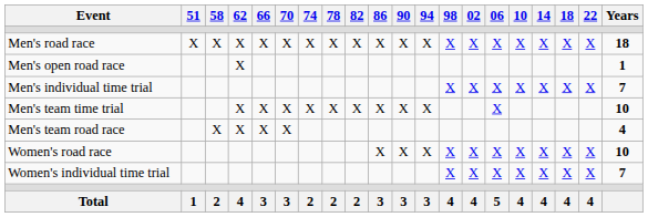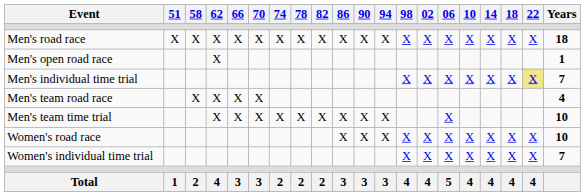 <table class="wikitable" style="text-align:center">
 <tr>
 <th width="200">Event</th>
 <th width=20><a href='#'>51</a></th>
 <th width=20><a href='#'>58</a></th>
 <th width=20><a href='#'>62</a></th>
 <th width=20><a href='#'>66</a></th>
 <th width=20><a href='#'>70</a></th>
 <th width=20><a href='#'>74</a></th>
 <th width=20><a href='#'>78</a></th>
 <th width=20><a href='#'>82</a></th>
 <th width=20><a href='#'>86</a></th>
 <th width=20><a href='#'>90</a></th>
 <th width=20><a href='#'>94</a></th>
 <th width=20><a href='#'>98</a></th>
 <th width=20><a href='#'>02</a></th>
 <th width=20><a href='#'>06</a></th>
 <th width=20><a href='#'>10</a></th>
 <th width=20><a href='#'>14</a></th>
 <th width=20><a href='#'>18</a></th>
 <th width=20><a href='#'>22</a></th>
 <th width=40>Years</th>
 </tr>
 <tr bgcolor=#DDDDDD>
 <td colspan=20></td>
 </tr>
 <tr>
 <td align=left>Men's road race</td>
 <td>X</td>
 <td>X</td>
 <td>X</td>
 <td>X</td>
 <td>X</td>
 <td>X</td>
 <td>X</td>
 <td>X</td>
 <td>X</td>
 <td>X</td>
 <td>X</td>
 <td><a href='#'>X</a></td>
 <td><a href='#'>X</a></td>
 <td><a href='#'>X</a></td>
 <td><a href='#'>X</a></td>
 <td><a href='#'>X</a></td>
 <td><a href='#'>X</a></td>
 <td><a href='#'>X</a></td>
 <td><strong>18</strong></td>
 </tr>
 <tr>
 <td align=left>Men's open road race</td>
 <td></td>
 <td></td>
 <td>X</td>
 <td></td>
 <td></td>
 <td></td>
 <td></td>
 <td></td>
 <td></td>
 <td></td>
 <td></td>
 <td></td>
 <td></td>
 <td></td>
 <td></td>
 <td></td>
 <td></td>
 <td></td>
 <td><strong>1</strong></td>
 </tr>
 <tr>
 <td align=left>Men's individual time trial</td>
 <td></td>
 <td></td>
 <td></td>
 <td></td>
 <td></td>
 <td></td>
 <td></td>
 <td></td>
 <td></td>
 <td></td>
 <td></td>
 <td><a href='#'>X</a></td>
 <td><a href='#'>X</a></td>
 <td><a href='#'>X</a></td>
 <td><a href='#'>X</a></td>
 <td><a href='#'>X</a></td>
 <td><a href='#'>X</a></td>
-<td><a href='#'>X</a></td>
+<td style="background: khaki;"><a href='#'>X</a></td>
 <td><strong>7</strong></td>
+</tr>
+<tr>
+<td align=left>Men's team road race</td>
+<td></td>
+<td>X</td>
+<td>X</td>
+<td>X</td>
+<td>X</td>
+<td></td>
+<td></td>
+<td></td>
+<td></td>
+<td></td>
+<td></td>
+<td></td>
+<td></td>
+<td></td>
+<td></td>
+<td></td>
+<td></td>
+<td></td>
+<td><strong>4</strong></td>
 </tr>
 <tr>
 <td align=left>Men's team time trial</td>
 <td></td>
 <td></td>
 <td>X</td>
 <td>X</td>
 <td>X</td>
 <td>X</td>
 <td>X</td>
 <td>X</td>
 <td>X</td>
 <td>X</td>
 <td>X</td>
 <td></td>
 <td></td>
 <td><a href='#'>X</a></td>
 <td></td>
 <td></td>
 <td></td>
 <td></td>
 <td><strong>10</strong></td>
-</tr>
-<tr>
-<td align=left>Men's team road race</td>
-<td></td>
-<td>X</td>
-<td>X</td>
-<td>X</td>
-<td>X</td>
-<td></td>
-<td></td>
-<td></td>
-<td></td>
-<td></td>
-<td></td>
-<td></td>
-<td></td>
-<td></td>
-<td></td>
-<td></td>
-<td></td>
-<td></td>
-<td><strong>4</strong></td>
 </tr>
 <tr>
 <td align=left>Women's road race</td>
 <td></td>
 <td></td>
 <td></td>
 <td></td>
 <td></td>
 <td></td>
 <td></td>
 <td></td>
 <td>X</td>
 <td>X</td>
 <td>X</td>
 <td><a href='#'>X</a></td>
 <td><a href='#'>X</a></td>
 <td><a href='#'>X</a></td>
 <td><a href='#'>X</a></td>
 <td><a href='#'>X</a></td>
 <td><a href='#'>X</a></td>
 <td><a href='#'>X</a></td>
 <td><strong>10</strong></td>
 </tr>
 <tr>
 <td align=left>Women's individual time trial</td>
 <td></td>
 <td></td>
 <td></td>
 <td></td>
 <td></td>
 <td></td>
 <td></td>
 <td></td>
 <td></td>
 <td></td>
 <td></td>
 <td><a href='#'>X</a></td>
 <td><a href='#'>X</a></td>
 <td><a href='#'>X</a></td>
 <td><a href='#'>X</a></td>
 <td><a href='#'>X</a></td>
 <td><a href='#'>X</a></td>
 <td><a href='#'>X</a></td>
 <td><strong>7</strong></td>
 </tr>
 <tr bgcolor=#DDDDDD>
 <td colspan=20></td>
 </tr>
 <tr>
 <th>Total</th>
 <th>1</th>
 <th>2</th>
 <th>4</th>
 <th>3</th>
 <th>3</th>
 <th>2</th>
 <th>2</th>
 <th>2</th>
 <th>3</th>
 <th>3</th>
 <th>3</th>
 <th>4</th>
 <th>4</th>
 <th>5</th>
 <th>4</th>
 <th>4</th>
 <th>4</th>
 <th>4</th>
 <th></th>
 </tr>
 </table>
